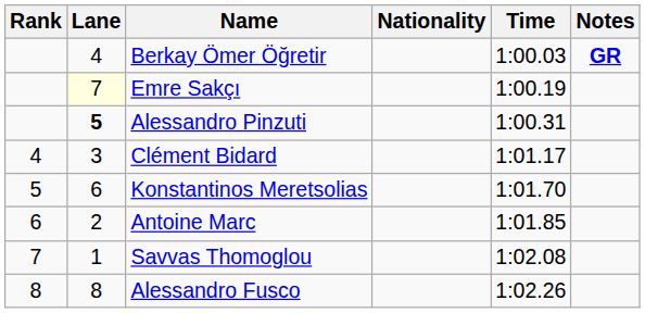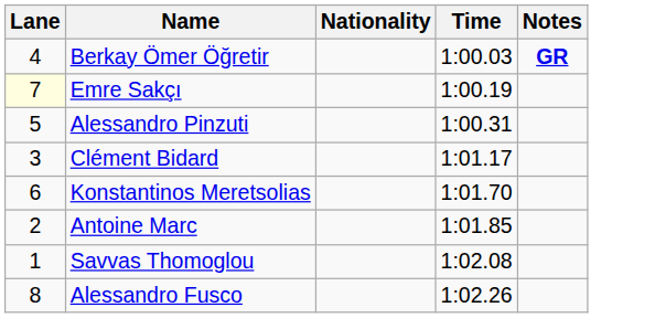 <table class="wikitable sortable" style="text-align:center">
 <tr>
-<th>Rank</th>
 <th>Lane</th>
 <th>Name</th>
 <th>Nationality</th>
 <th>Time</th>
 <th>Notes</th>
 </tr>
 <tr>
-<td></td>
 <td>4</td>
 <td align=left><a href='#'>Berkay Ömer Öğretir</a></td>
 <td align=left></td>
 <td>1:00.03</td>
 <td><strong><a href='#'>GR</a></strong></td>
 </tr>
 <tr>
-<td></td>
 <td style="background: lightyellow;">7</td>
 <td align=left><a href='#'>Emre Sakçı</a></td>
 <td align=left></td>
 <td>1:00.19</td>
 <td></td>
 </tr>
 <tr>
-<td></td>
-<td><strong>5</strong></td>
+<td>5</td>
 <td align=left><a href='#'>Alessandro Pinzuti</a></td>
 <td align=left></td>
 <td>1:00.31</td>
 <td></td>
 </tr>
 <tr>
-<td>4</td>
 <td>3</td>
 <td align=left><a href='#'>Clément Bidard</a></td>
 <td align=left></td>
 <td>1:01.17</td>
 <td></td>
 </tr>
 <tr>
-<td>5</td>
 <td>6</td>
 <td align=left><a href='#'>Konstantinos Meretsolias</a></td>
 <td align=left></td>
 <td>1:01.70</td>
 <td></td>
 </tr>
 <tr>
-<td>6</td>
 <td>2</td>
 <td align=left><a href='#'>Antoine Marc</a></td>
 <td align=left></td>
 <td>1:01.85</td>
 <td></td>
 </tr>
 <tr>
-<td>7</td>
 <td>1</td>
 <td align=left><a href='#'>Savvas Thomoglou</a></td>
 <td align=left></td>
 <td>1:02.08</td>
 <td></td>
 </tr>
 <tr>
 <td>8</td>
-<td>8</td>
 <td align=left><a href='#'>Alessandro Fusco</a></td>
 <td align=left></td>
 <td>1:02.26</td>
 <td></td>
 </tr>
 </table>
